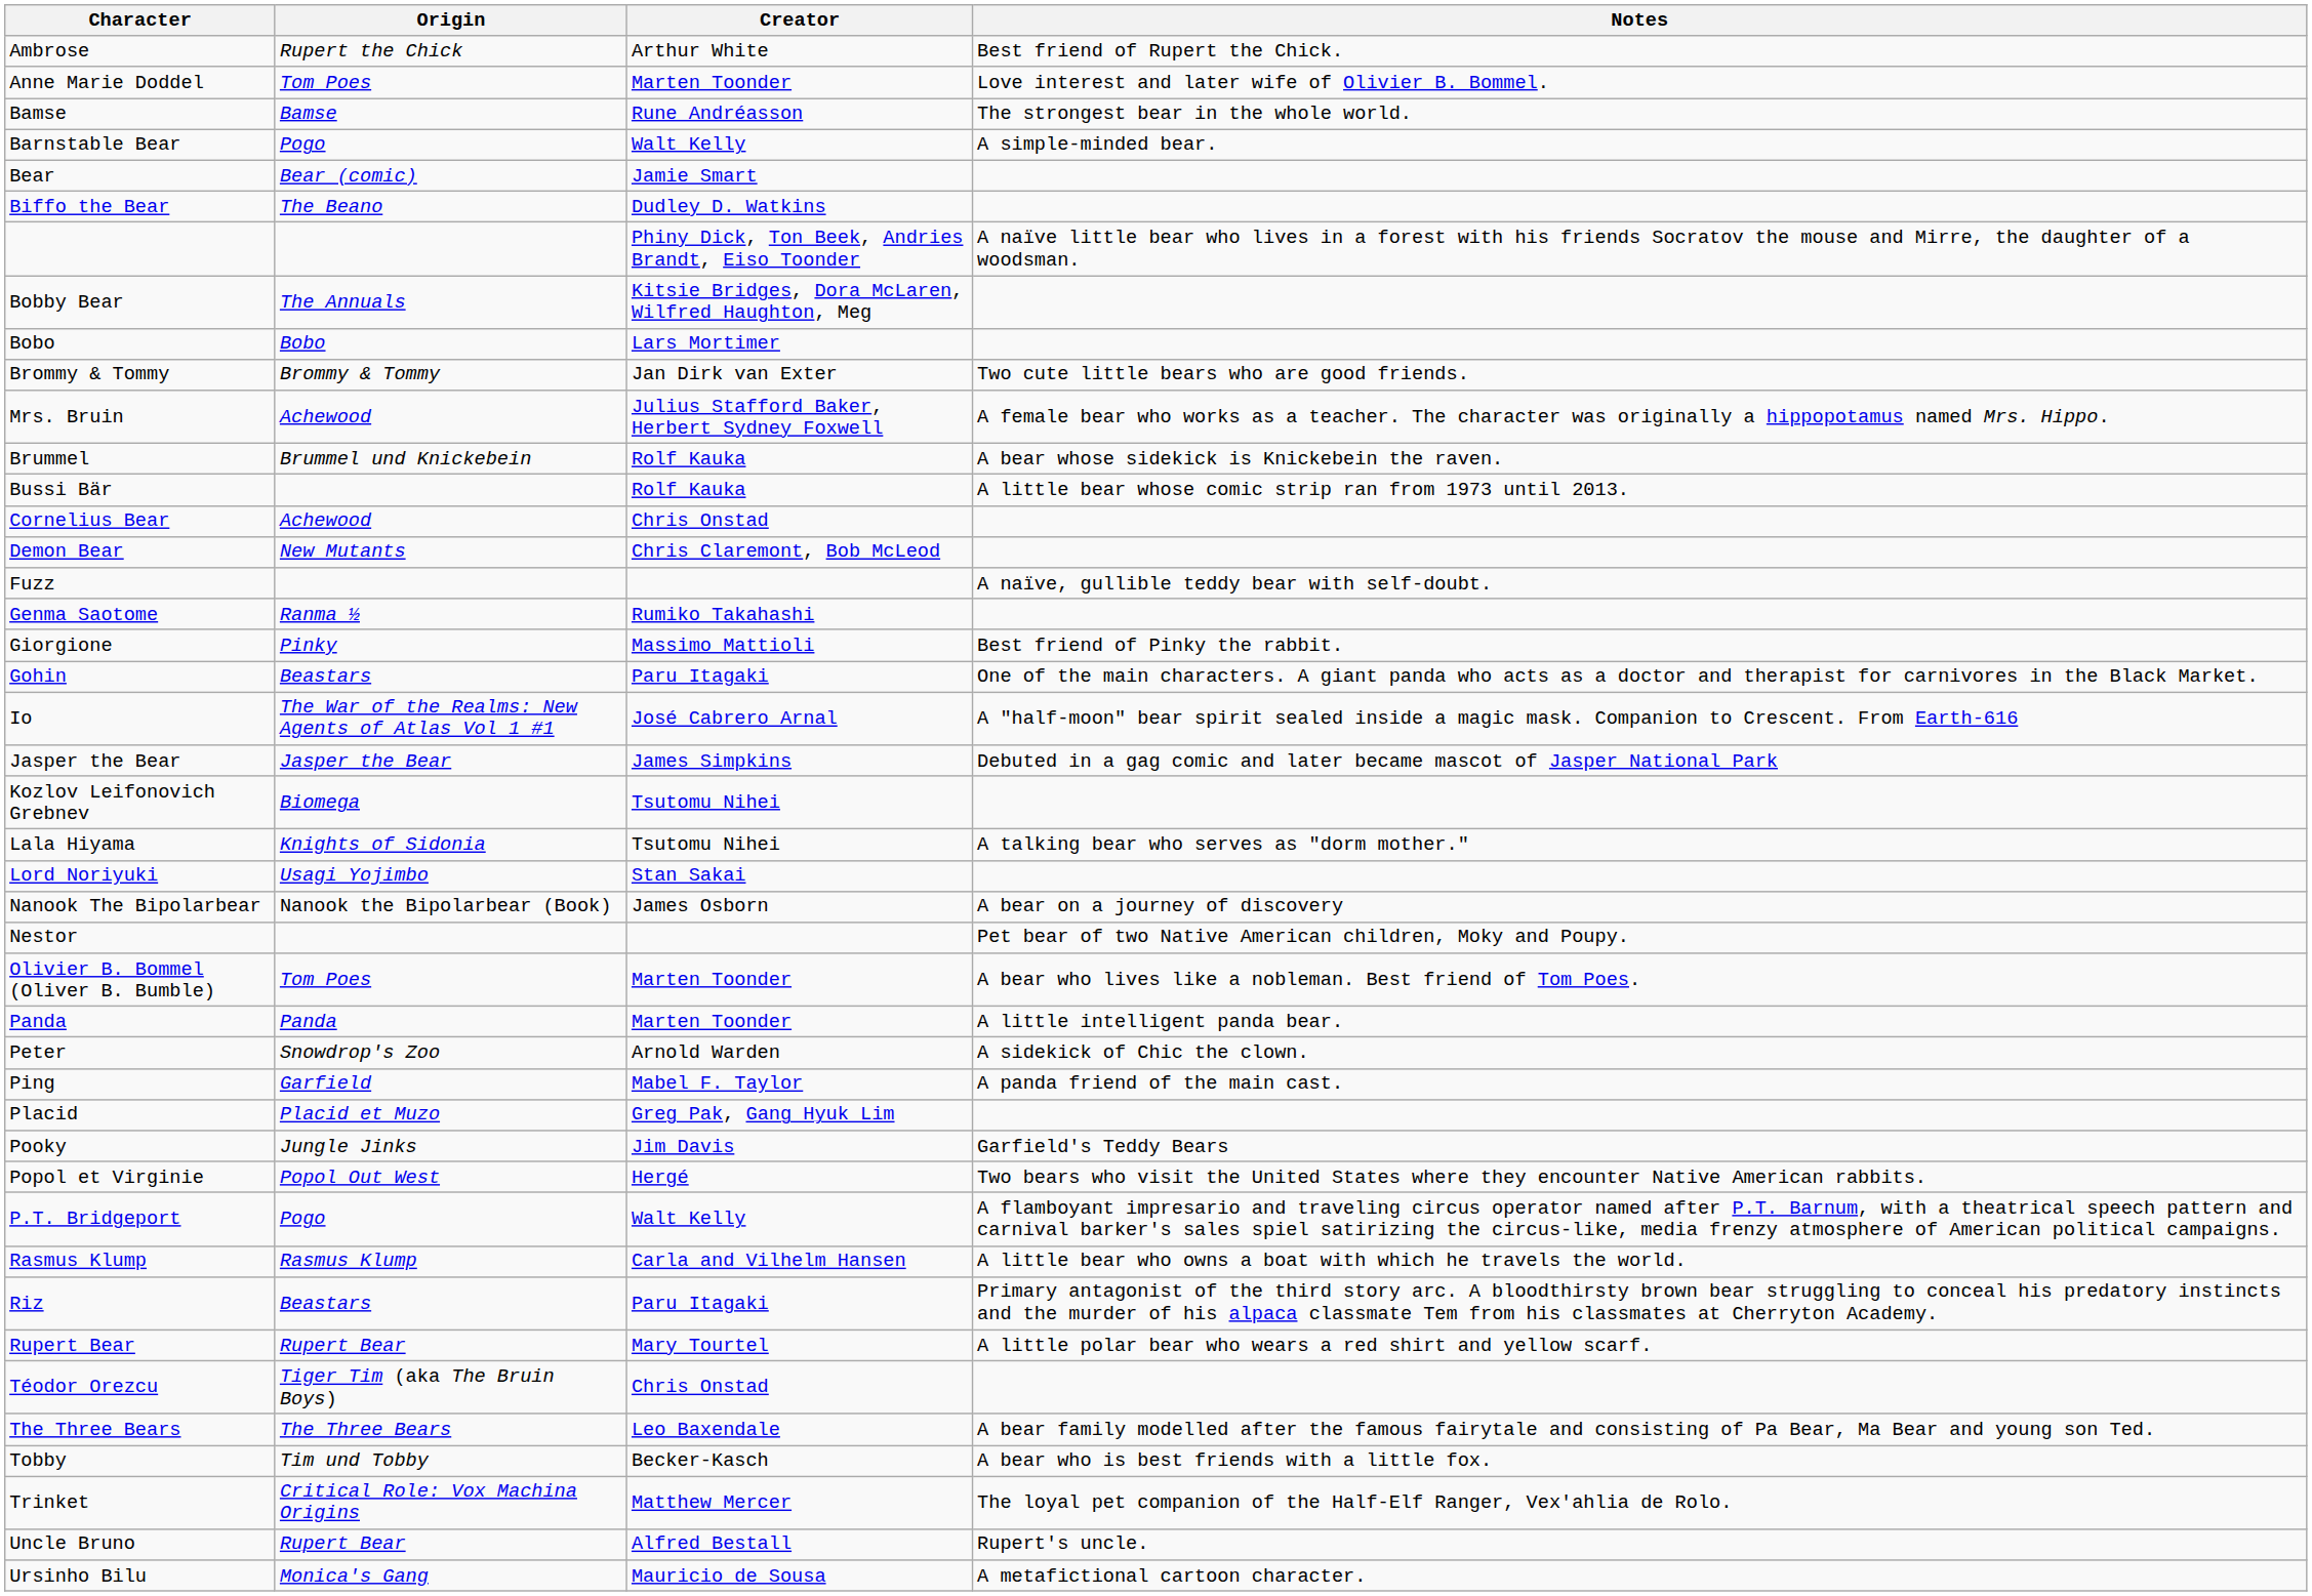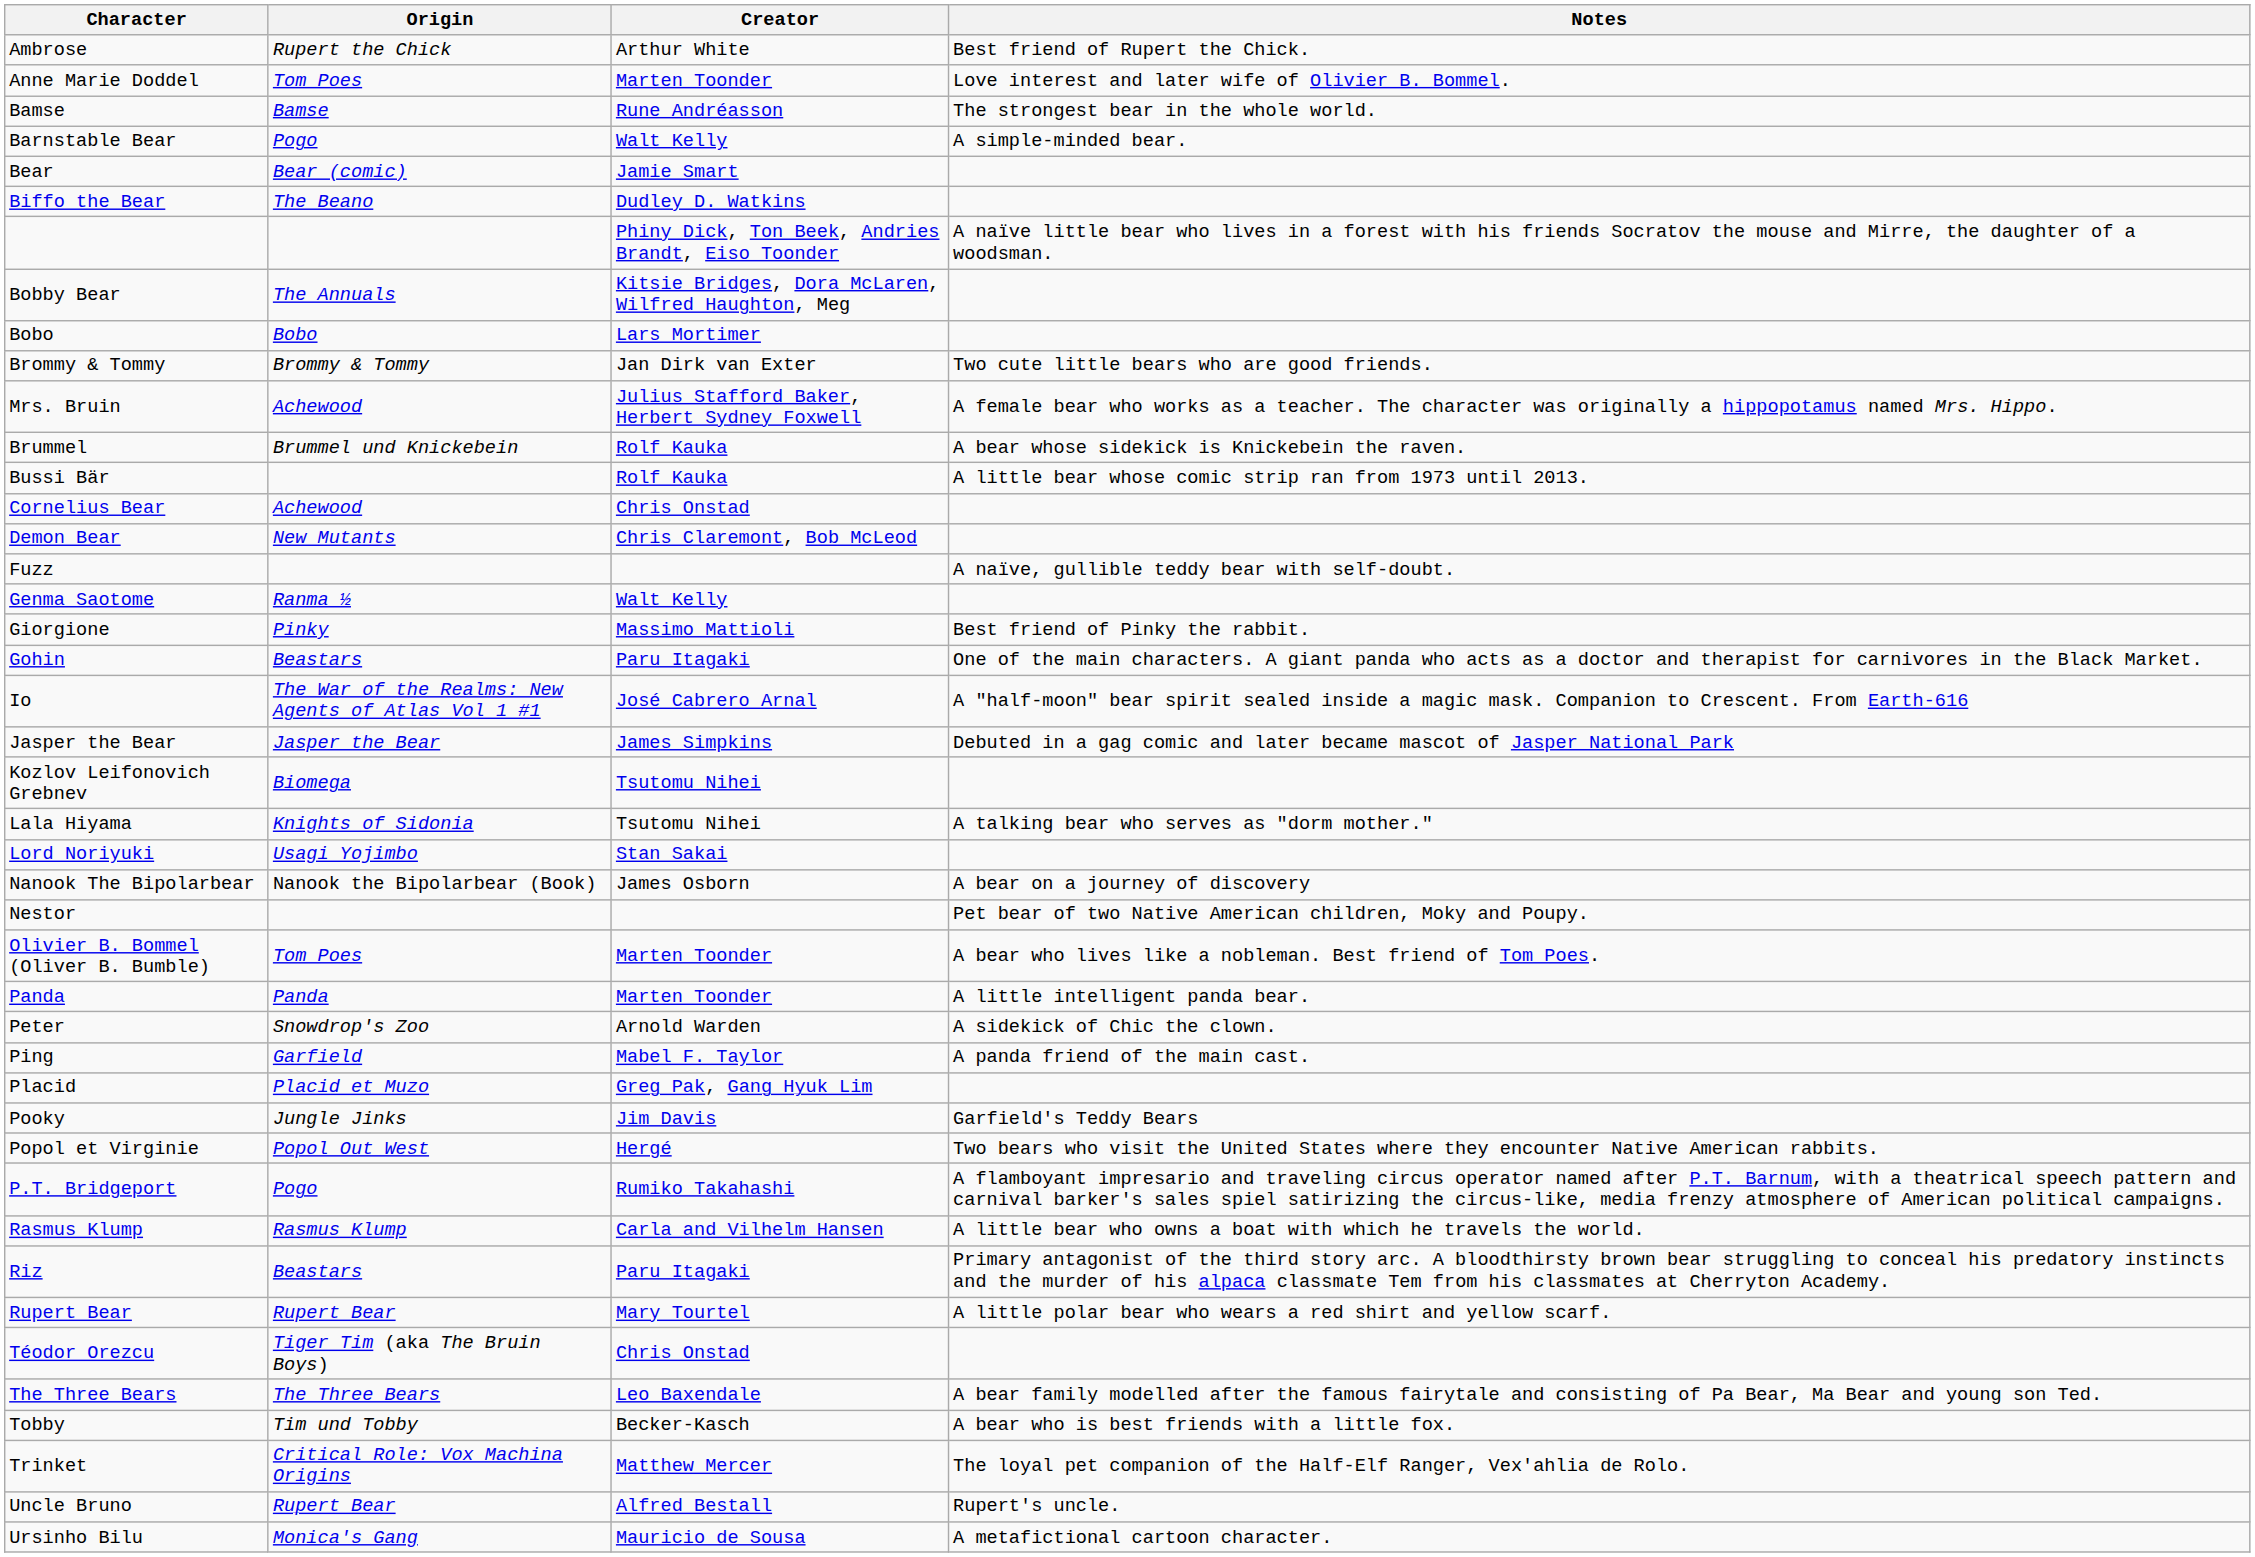 <table class="wikitable sortable sticky-header">
 <tr>
 <th>Character</th>
 <th>Origin</th>
 <th>Creator</th>
 <th>Notes</th>
 </tr>
 <tr>
 <td>Ambrose</td>
 <td><em>Rupert the Chick</em></td>
 <td>Arthur White</td>
 <td>Best friend of Rupert the Chick.</td>
 </tr>
 <tr>
 <td>Anne Marie Doddel</td>
 <td><em><a href='#'>Tom Poes</a></em></td>
 <td><a href='#'>Marten Toonder</a></td>
 <td>Love interest and later wife of <a href='#'>Olivier B. Bommel</a>.</td>
 </tr>
 <tr>
 <td>Bamse</td>
 <td><em><a href='#'>Bamse</a></em></td>
 <td><a href='#'>Rune Andréasson</a></td>
 <td>The strongest bear in the whole world.</td>
 </tr>
 <tr>
 <td>Barnstable Bear</td>
 <td><em><a href='#'>Pogo</a></em></td>
 <td><a href='#'>Walt Kelly</a></td>
 <td>A simple-minded bear.</td>
 </tr>
 <tr>
 <td>Bear</td>
 <td><em><a href='#'>Bear (comic)</a></em></td>
 <td><a href='#'>Jamie Smart</a></td>
 <td></td>
 </tr>
 <tr>
 <td><a href='#'>Biffo the Bear</a></td>
 <td><em><a href='#'>The Beano</a></em></td>
 <td><a href='#'>Dudley D. Watkins</a></td>
 <td></td>
 </tr>
 <tr>
 <td></td>
 <td><em></em></td>
 <td><a href='#'>Phiny Dick</a>, <a href='#'>Ton Beek</a>, <a href='#'>Andries Brandt</a>, <a href='#'>Eiso Toonder</a></td>
 <td>A naïve little bear who lives in a forest with his friends Socratov the mouse and Mirre, the daughter of a woodsman.</td>
 </tr>
 <tr>
 <td>Bobby Bear</td>
 <td><em><a href='#'>The Annuals</a></em></td>
 <td><a href='#'>Kitsie Bridges</a>, <a href='#'>Dora McLaren</a>, <a href='#'>Wilfred Haughton</a>, Meg</td>
 <td></td>
 </tr>
 <tr>
 <td>Bobo</td>
 <td><em><a href='#'>Bobo</a></em></td>
 <td><a href='#'>Lars Mortimer</a></td>
 <td></td>
 </tr>
 <tr>
 <td>Brommy & Tommy</td>
 <td><em>Brommy & Tommy</em></td>
 <td>Jan Dirk van Exter</td>
 <td>Two cute little bears who are good friends.</td>
 </tr>
 <tr>
 <td>Mrs. Bruin</td>
 <td><em><a href='#'>Achewood</a></em></td>
 <td><a href='#'>Julius Stafford Baker</a>, <a href='#'>Herbert Sydney Foxwell</a></td>
 <td>A female bear who works as a teacher. The character was originally a <a href='#'>hippopotamus</a> named <em>Mrs. Hippo</em>.</td>
 </tr>
 <tr>
 <td>Brummel</td>
 <td><em>Brummel und Knickebein</em></td>
 <td><a href='#'>Rolf Kauka</a></td>
 <td>A bear whose sidekick is Knickebein the raven.</td>
 </tr>
 <tr>
 <td>Bussi Bär</td>
 <td><em></em></td>
 <td><a href='#'>Rolf Kauka</a></td>
 <td>A little bear whose comic strip ran from 1973 until 2013.</td>
 </tr>
 <tr>
 <td><a href='#'>Cornelius Bear</a></td>
 <td><em><a href='#'>Achewood</a></em></td>
 <td><a href='#'>Chris Onstad</a></td>
 <td></td>
 </tr>
 <tr>
 <td><a href='#'>Demon Bear</a></td>
 <td><em><a href='#'>New Mutants</a></em></td>
 <td><a href='#'>Chris Claremont</a>, <a href='#'>Bob McLeod</a></td>
 <td></td>
 </tr>
 <tr>
 <td>Fuzz</td>
 <td><em></em></td>
 <td></td>
 <td>A naïve, gullible teddy bear with self-doubt.</td>
 </tr>
 <tr>
 <td><a href='#'>Genma Saotome</a></td>
 <td><em><a href='#'>Ranma ½</a></em></td>
-<td><a href='#'>Rumiko Takahashi</a></td>
+<td><a href='#'>Walt Kelly</a></td>
 <td></td>
 </tr>
 <tr>
 <td>Giorgione</td>
 <td><em><a href='#'>Pinky</a></em></td>
 <td><a href='#'>Massimo Mattioli</a></td>
 <td>Best friend of Pinky the rabbit.</td>
 </tr>
 <tr>
 <td><a href='#'>Gohin</a></td>
 <td><em><a href='#'>Beastars</a></em></td>
 <td><a href='#'>Paru Itagaki</a></td>
 <td>One of the main characters. A giant panda who acts as a doctor and therapist for carnivores in the Black Market.</td>
 </tr>
 <tr>
 <td>Io</td>
 <td><em><a href='#'>The War of the Realms: New Agents of Atlas Vol 1 #1</a></em></td>
 <td><a href='#'>José Cabrero Arnal</a></td>
 <td>A "half-moon" bear spirit sealed inside a magic mask. Companion to Crescent. From <a href='#'>Earth-616</a></td>
 </tr>
 <tr>
 <td>Jasper the Bear</td>
 <td><em><a href='#'>Jasper the Bear</a></em></td>
 <td><a href='#'>James Simpkins</a></td>
 <td>Debuted in a gag comic and later became mascot of <a href='#'>Jasper National Park</a></td>
 </tr>
 <tr>
 <td>Kozlov Leifonovich Grebnev</td>
 <td><em><a href='#'>Biomega</a></em></td>
 <td><a href='#'>Tsutomu Nihei</a></td>
 <td></td>
 </tr>
 <tr>
 <td>Lala Hiyama</td>
 <td><em><a href='#'>Knights of Sidonia</a></em></td>
 <td>Tsutomu Nihei</td>
 <td>A talking bear who serves as "dorm mother."</td>
 </tr>
 <tr>
 <td><a href='#'>Lord Noriyuki</a></td>
 <td><em><a href='#'>Usagi Yojimbo</a></em></td>
 <td><a href='#'>Stan Sakai</a></td>
 <td></td>
 </tr>
 <tr>
 <td>Nanook The Bipolarbear</td>
 <td>Nanook the Bipolarbear (Book)</td>
 <td>James Osborn</td>
 <td>A bear on a journey of discovery</td>
 </tr>
 <tr>
 <td>Nestor</td>
 <td><em></em></td>
 <td></td>
 <td>Pet bear of two Native American children, Moky and Poupy.</td>
 </tr>
 <tr>
 <td><a href='#'>Olivier B. Bommel</a> (Oliver B. Bumble)</td>
 <td><em><a href='#'>Tom Poes</a></em></td>
 <td><a href='#'>Marten Toonder</a></td>
 <td>A bear who lives like a nobleman. Best friend of <a href='#'>Tom Poes</a>.</td>
 </tr>
 <tr>
 <td><a href='#'>Panda</a></td>
 <td><em><a href='#'>Panda</a></em></td>
 <td><a href='#'>Marten Toonder</a></td>
 <td>A little intelligent panda bear.</td>
 </tr>
 <tr>
 <td>Peter</td>
 <td><em>Snowdrop's Zoo</em></td>
 <td>Arnold Warden</td>
 <td>A sidekick of Chic the clown.</td>
 </tr>
 <tr>
 <td>Ping</td>
 <td><em><a href='#'>Garfield</a></em></td>
 <td><a href='#'>Mabel F. Taylor</a></td>
 <td>A panda friend of the main cast.</td>
 </tr>
 <tr>
 <td>Placid</td>
 <td><em><a href='#'>Placid et Muzo</a></em> </td>
 <td><a href='#'>Greg Pak</a>, <a href='#'>Gang Hyuk Lim</a></td>
 <td></td>
 </tr>
 <tr>
 <td>Pooky</td>
 <td><em>Jungle Jinks</em></td>
 <td><a href='#'>Jim Davis</a></td>
 <td>Garfield's Teddy Bears</td>
 </tr>
 <tr>
 <td>Popol et Virginie</td>
 <td><em><a href='#'>Popol Out West</a></em></td>
 <td><a href='#'>Hergé</a></td>
 <td>Two bears who visit the United States where they encounter Native American rabbits.</td>
 </tr>
 <tr>
 <td><a href='#'>P.T. Bridgeport</a></td>
 <td><em><a href='#'>Pogo</a></em></td>
-<td><a href='#'>Walt Kelly</a></td>
+<td><a href='#'>Rumiko Takahashi</a></td>
 <td>A flamboyant impresario and traveling circus operator named after <a href='#'>P.T. Barnum</a>, with a theatrical speech pattern and carnival barker's sales spiel satirizing the circus-like, media frenzy atmosphere of American political campaigns.</td>
 </tr>
 <tr>
 <td><a href='#'>Rasmus Klump</a></td>
 <td><em><a href='#'>Rasmus Klump</a></em></td>
 <td><a href='#'>Carla and Vilhelm Hansen</a></td>
 <td>A little bear who owns a boat with which he travels the world.</td>
 </tr>
 <tr>
 <td><a href='#'>Riz</a></td>
 <td><em><a href='#'>Beastars</a></em></td>
 <td><a href='#'>Paru Itagaki</a></td>
 <td>Primary antagonist of the third story arc. A bloodthirsty brown bear struggling to conceal his predatory instincts and the murder of his <a href='#'>alpaca</a> classmate Tem from his classmates at Cherryton Academy.</td>
 </tr>
 <tr>
 <td><a href='#'>Rupert Bear</a></td>
 <td><em><a href='#'>Rupert Bear</a></em></td>
 <td><a href='#'>Mary Tourtel</a></td>
 <td>A little polar bear who wears a red shirt and yellow scarf.</td>
 </tr>
 <tr>
 <td><a href='#'>Téodor Orezcu</a></td>
 <td><em><a href='#'>Tiger Tim</a></em> (aka <em>The Bruin Boys</em>)</td>
 <td><a href='#'>Chris Onstad</a></td>
 <td></td>
 </tr>
 <tr>
 <td><a href='#'>The Three Bears</a></td>
 <td><em><a href='#'>The Three Bears</a></em></td>
 <td><a href='#'>Leo Baxendale</a></td>
 <td>A bear family modelled after the famous fairytale and consisting of Pa Bear, Ma Bear and young son Ted.</td>
 </tr>
 <tr>
 <td>Tobby</td>
 <td><em>Tim und Tobby</em></td>
 <td>Becker-Kasch</td>
 <td>A bear who is best friends with a little fox.</td>
 </tr>
 <tr>
 <td>Trinket</td>
 <td><em><a href='#'>Critical Role: Vox Machina Origins</a></em></td>
 <td><a href='#'>Matthew Mercer</a></td>
 <td>The loyal pet companion of the Half-Elf Ranger, Vex'ahlia de Rolo.</td>
 </tr>
 <tr>
 <td>Uncle Bruno</td>
 <td><em><a href='#'>Rupert Bear</a></em></td>
 <td><a href='#'>Alfred Bestall</a></td>
 <td>Rupert's uncle.</td>
 </tr>
 <tr>
 <td>Ursinho Bilu</td>
 <td><em><a href='#'>Monica's Gang</a></em></td>
 <td><a href='#'>Mauricio de Sousa</a></td>
 <td>A metafictional cartoon character.</td>
 </tr>
 </table>
